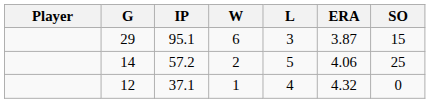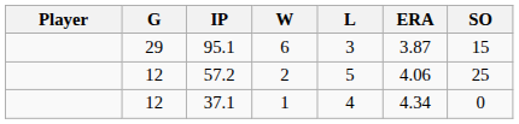 <table class="wikitable sortable">
 <tr>
 <th bgcolor="#DDDDFF" width="16%">Player</th>
 <th bgcolor="#DDDDFF" width="9%">G</th>
 <th bgcolor="#DDDDFF" width="9%">IP</th>
 <th bgcolor="#DDDDFF" width="9%">W</th>
 <th bgcolor="#DDDDFF" width="9%">L</th>
 <th bgcolor="#DDDDFF" width="9%">ERA</th>
 <th bgcolor="#DDDDFF" width="9%">SO</th>
 </tr>
 <tr align="center">
 <td></td>
 <td>29</td>
 <td>95.1</td>
 <td>6</td>
 <td>3</td>
 <td>3.87</td>
 <td>15</td>
 </tr>
 <tr align="center">
 <td></td>
-<td>14</td>
+<td>12</td>
 <td>57.2</td>
 <td>2</td>
 <td>5</td>
 <td>4.06</td>
 <td>25</td>
 </tr>
 <tr align="center">
 <td></td>
 <td>12</td>
 <td>37.1</td>
 <td>1</td>
 <td>4</td>
-<td>4.32</td>
+<td>4.34</td>
 <td>0</td>
 </tr>
 </table>
